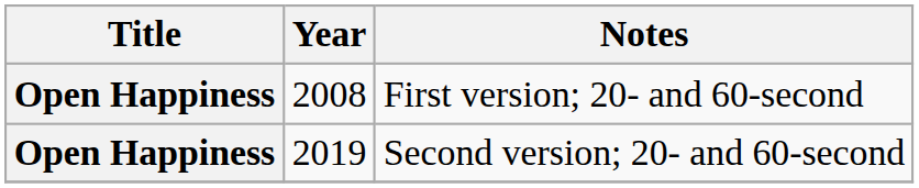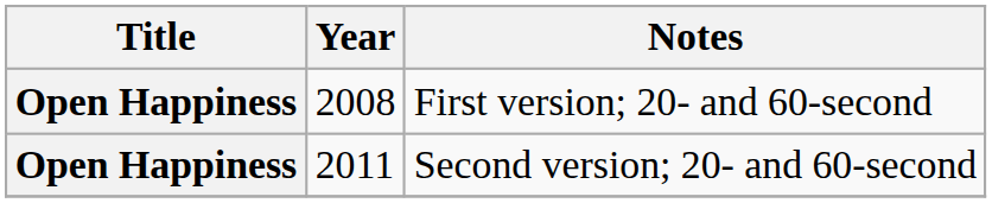 <table class="wikitable plainrowheaders">
 <tr>
 <th>Title</th>
 <th>Year</th>
 <th>Notes</th>
 </tr>
 <tr>
 <th scope="row">Open Happiness</th>
 <td>2008</td>
 <td>First version; 20- and 60-second</td>
 </tr>
 <tr>
 <th scope="row">Open Happiness</th>
-<td>2019</td>
+<td>2011</td>
 <td>Second version; 20- and 60-second</td>
 </tr>
 <tr>
 </tr>
 </table>
